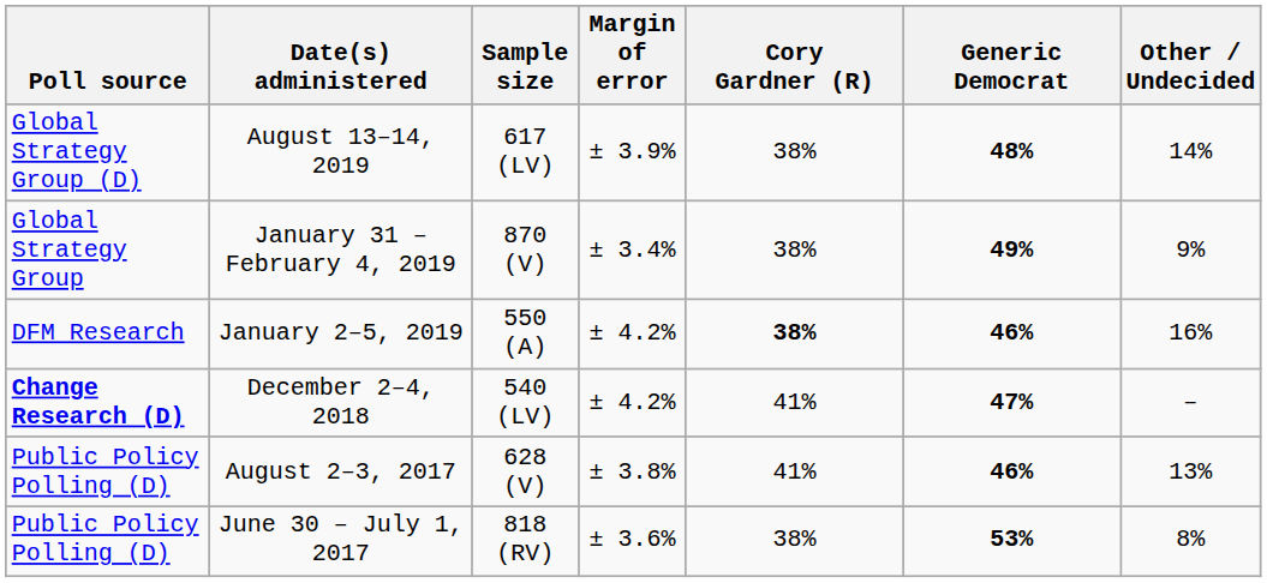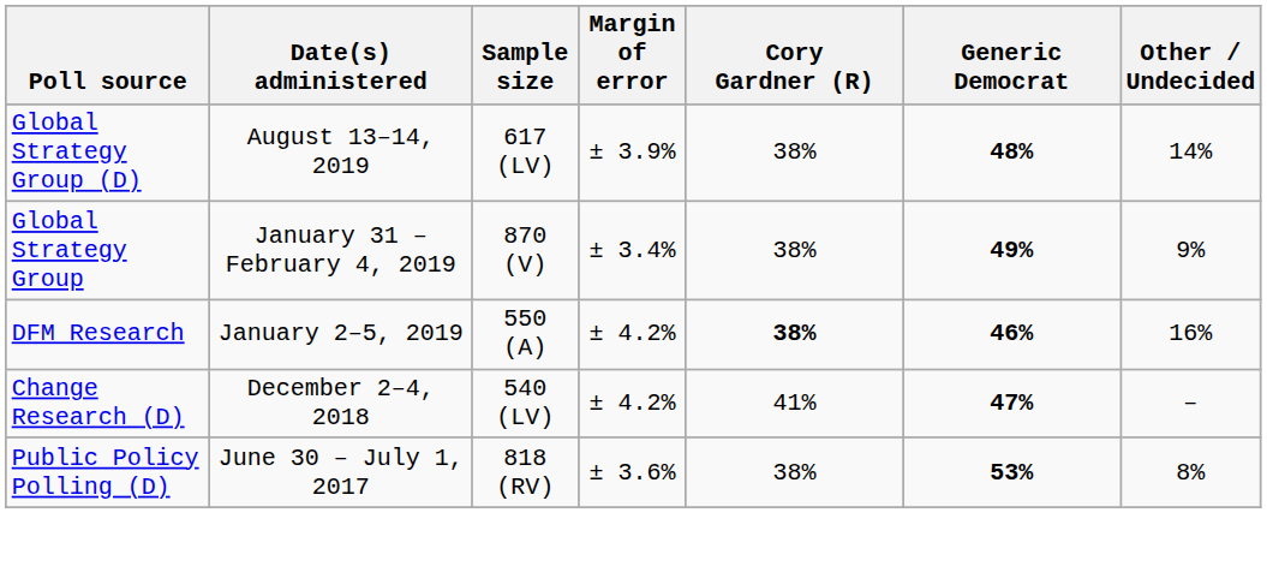 <table class="wikitable" style="font-size:90%;text-align:center;">
 <tr valign=bottom>
 <th>Poll source</th>
 <th>Date(s)<br>administered</th>
 <th>Sample<br>size</th>
 <th>Margin<br>of error</th>
 <th style="width:100px;">Cory<br>Gardner (R)</th>
 <th style="width:100px;">Generic<br>Democrat</th>
 <th>Other /<br>Undecided</th>
 </tr>
 <tr>
 <td style="text-align:left;"><a href='#'>Global Strategy Group (D)</a></td>
 <td>August 13–14, 2019</td>
 <td>617 (LV)</td>
 <td>± 3.9%</td>
 <td>38%</td>
 <td><strong>48%</strong></td>
 <td>14%</td>
 </tr>
 <tr>
 <td style="text-align:left;"><a href='#'>Global Strategy Group</a></td>
 <td>January 31 – February 4, 2019</td>
 <td>870 (V)</td>
 <td>± 3.4%</td>
 <td>38%</td>
 <td><strong>49%</strong></td>
 <td>9%</td>
 </tr>
 <tr>
 <td style="text-align:left;"><a href='#'>DFM Research</a></td>
 <td>January 2–5, 2019</td>
 <td>550 (A)</td>
 <td>± 4.2%</td>
 <td><strong>38%</strong></td>
 <td><strong>46%</strong></td>
 <td>16%</td>
 </tr>
 <tr>
-<td style="text-align:left;"><strong><a href='#'>Change Research (D)</a></strong></td>
+<td style="text-align:left;"><a href='#'>Change Research (D)</a></td>
 <td>December 2–4, 2018</td>
 <td>540 (LV)</td>
 <td>± 4.2%</td>
 <td>41%</td>
 <td><strong>47%</strong></td>
 <td>–</td>
-</tr>
-<tr>
-<td style="text-align:left;"><a href='#'>Public Policy Polling (D)</a></td>
-<td>August 2–3, 2017</td>
-<td>628 (V)</td>
-<td>± 3.8%</td>
-<td>41%</td>
-<td><strong>46%</strong></td>
-<td>13%</td>
 </tr>
 <tr>
 <td style="text-align:left;"><a href='#'>Public Policy Polling (D)</a></td>
 <td>June 30 – July 1, 2017</td>
 <td>818 (RV)</td>
 <td>± 3.6%</td>
 <td>38%</td>
 <td><strong>53%</strong></td>
 <td>8%</td>
 </tr>
 </table>
